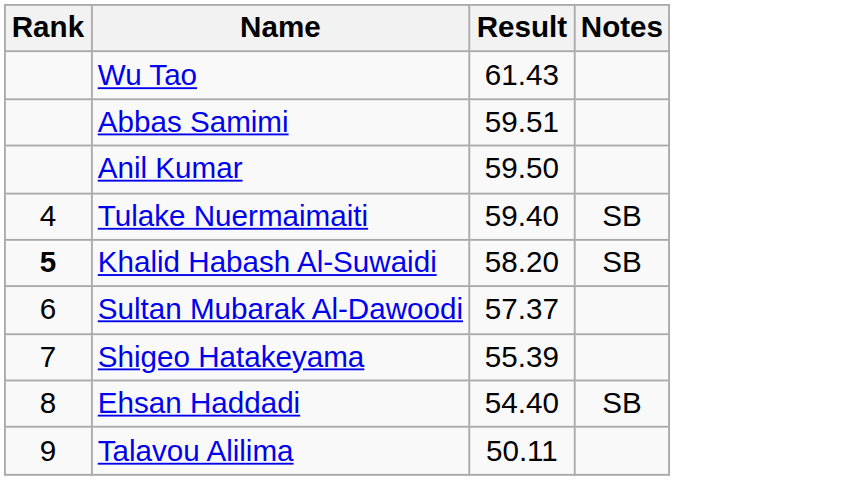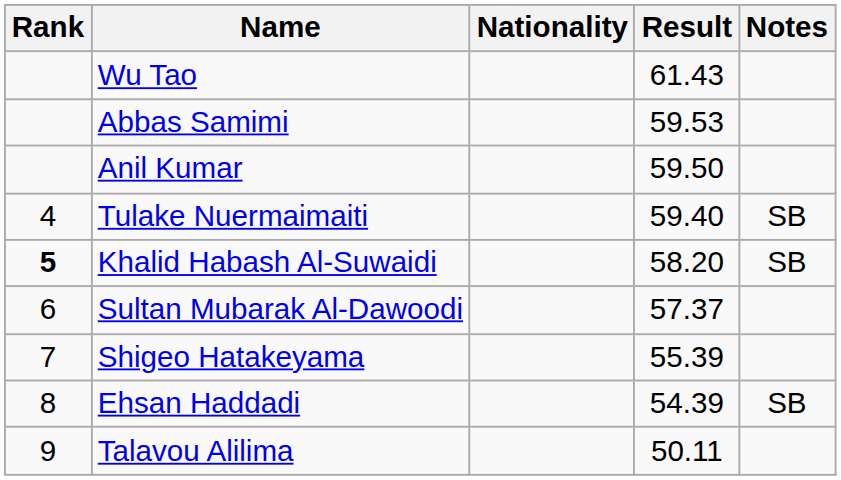 <table class="wikitable sortable" style="text-align:center">
 <tr>
 <th>Rank</th>
 <th>Name</th>
+<th>Nationality</th>
 <th>Result</th>
 <th>Notes</th>
 </tr>
 <tr>
 <td></td>
 <td align=left><a href='#'>Wu Tao</a></td>
+<td align=left></td>
 <td>61.43</td>
 <td></td>
 </tr>
 <tr>
 <td></td>
 <td align=left><a href='#'>Abbas Samimi</a></td>
-<td>59.51</td>
+<td align=left></td>
+<td>59.53</td>
 <td></td>
 </tr>
 <tr>
 <td></td>
 <td align=left><a href='#'>Anil Kumar</a></td>
+<td align=left></td>
 <td>59.50</td>
 <td></td>
 </tr>
 <tr>
 <td>4</td>
 <td align=left><a href='#'>Tulake Nuermaimaiti</a></td>
+<td align=left></td>
 <td>59.40</td>
 <td>SB</td>
 </tr>
 <tr>
 <td><strong>5</strong></td>
 <td align=left><a href='#'>Khalid Habash Al-Suwaidi</a></td>
+<td align=left></td>
 <td>58.20</td>
 <td>SB</td>
 </tr>
 <tr>
 <td>6</td>
 <td align=left><a href='#'>Sultan Mubarak Al-Dawoodi</a></td>
+<td align=left></td>
 <td>57.37</td>
 <td></td>
 </tr>
 <tr>
 <td>7</td>
 <td align=left><a href='#'>Shigeo Hatakeyama</a></td>
+<td align=left></td>
 <td>55.39</td>
 <td></td>
 </tr>
 <tr>
 <td>8</td>
 <td align=left><a href='#'>Ehsan Haddadi</a></td>
-<td>54.40</td>
+<td align=left></td>
+<td>54.39</td>
 <td>SB</td>
 </tr>
 <tr>
 <td>9</td>
 <td align=left><a href='#'>Talavou Alilima</a></td>
+<td align=left></td>
 <td>50.11</td>
 <td></td>
 </tr>
 </table>
